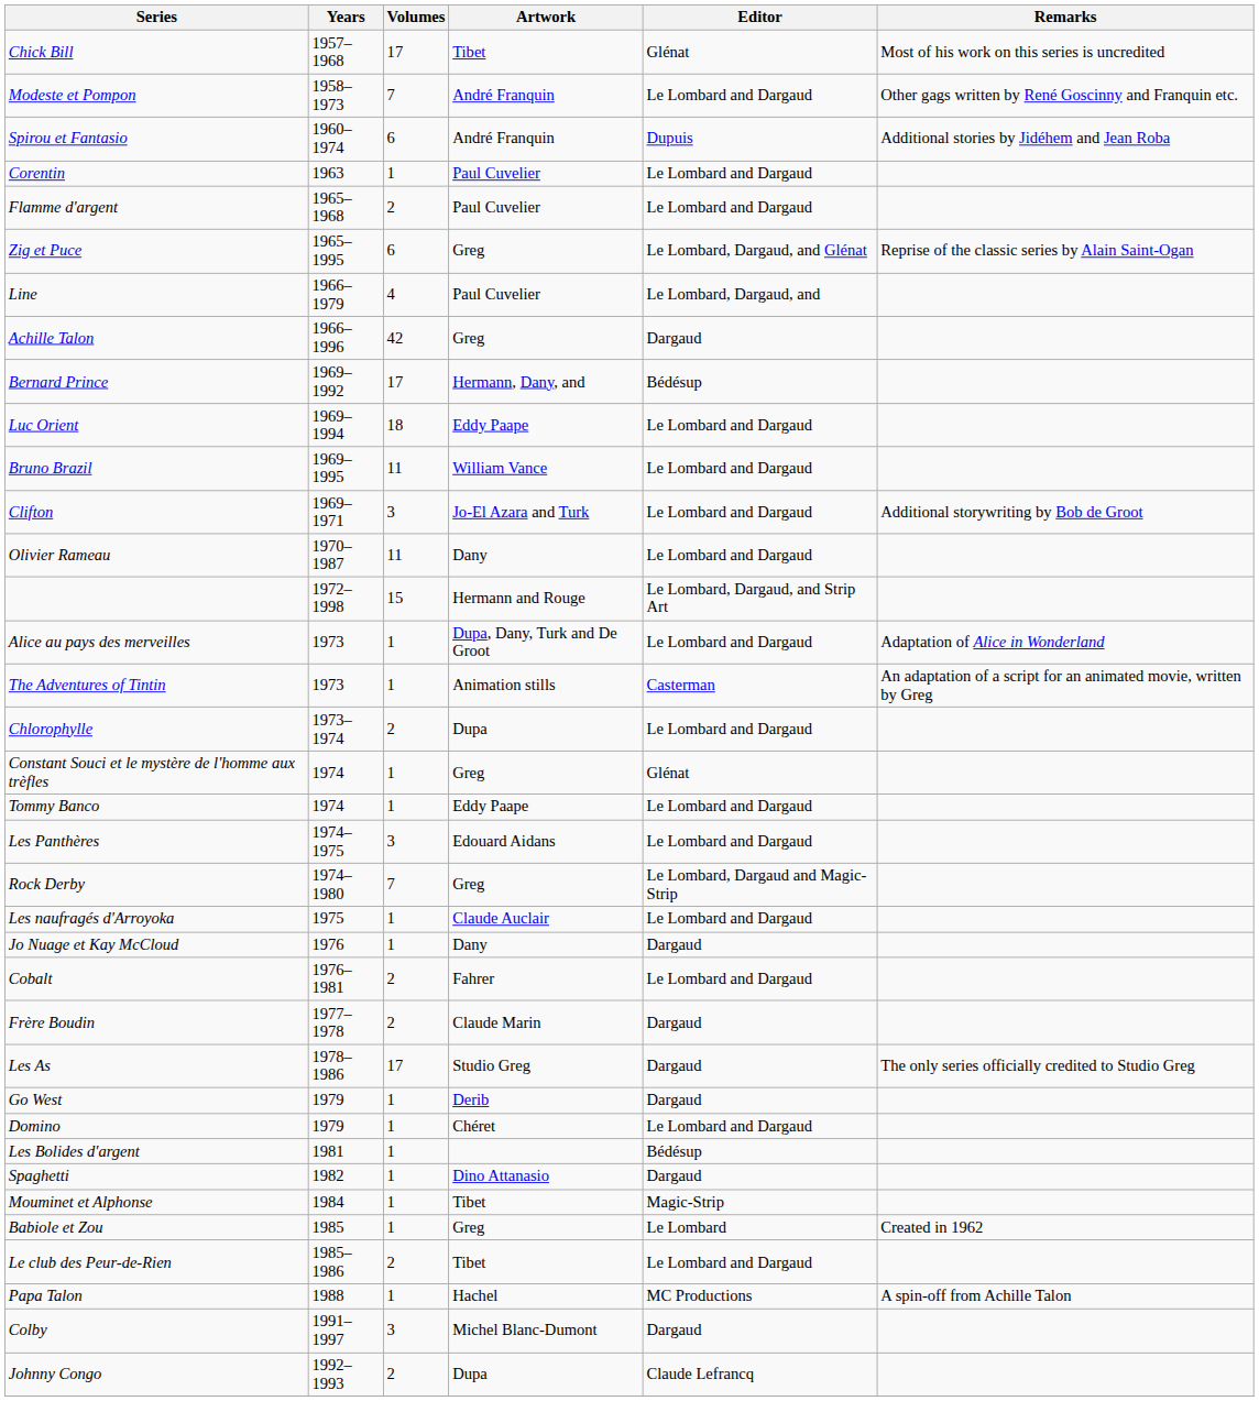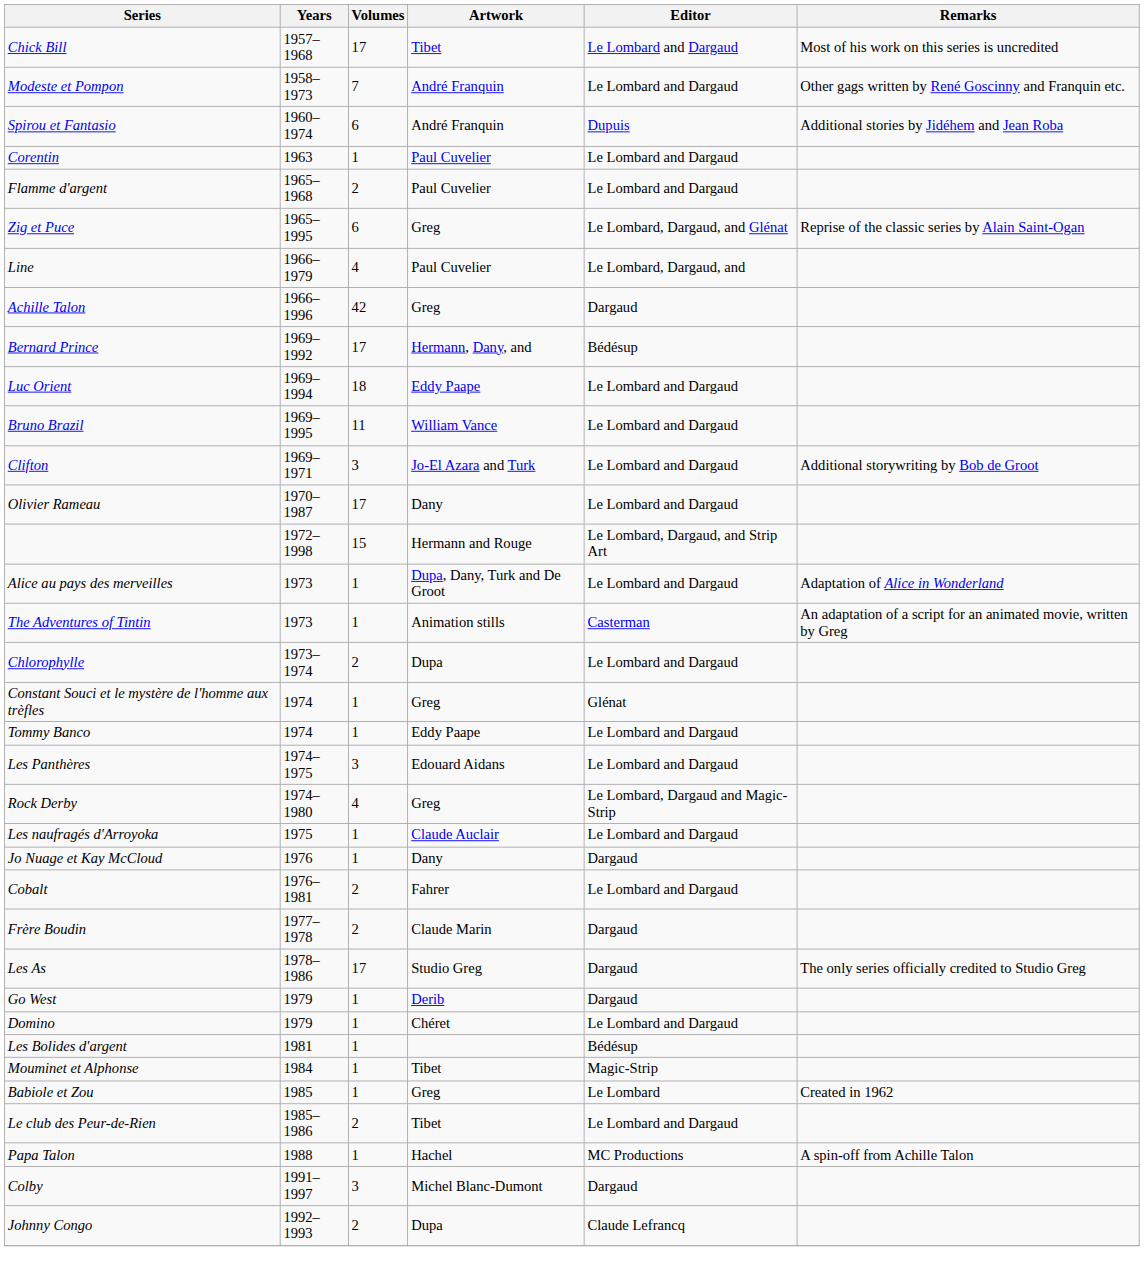 <table class="wikitable" id="noveltable" border="1">
 <tr>
 <th>Series</th>
 <th>Years</th>
 <th>Volumes</th>
 <th>Artwork</th>
 <th>Editor</th>
 <th>Remarks</th>
 </tr>
 <tr align="left">
 <td><em><a href='#'>Chick Bill</a></em></td>
 <td>1957–1968</td>
 <td>17</td>
 <td><a href='#'>Tibet</a></td>
-<td>Glénat</td>
+<td><a href='#'>Le Lombard</a> and <a href='#'>Dargaud</a></td>
 <td>Most of his work on this series is uncredited</td>
 </tr>
 <tr>
 <td><em><a href='#'>Modeste et Pompon</a></em></td>
 <td>1958–1973</td>
 <td>7</td>
 <td><a href='#'>André Franquin</a></td>
 <td>Le Lombard and Dargaud</td>
 <td>Other gags written by <a href='#'>René Goscinny</a> and Franquin etc.</td>
 </tr>
 <tr>
 <td><em><a href='#'>Spirou et Fantasio</a></em></td>
 <td>1960–1974</td>
 <td>6</td>
 <td>André Franquin</td>
 <td><a href='#'>Dupuis</a></td>
 <td>Additional stories by <a href='#'>Jidéhem</a> and <a href='#'>Jean Roba</a></td>
 </tr>
 <tr>
 <td><em><a href='#'>Corentin</a></em></td>
 <td>1963</td>
 <td>1</td>
 <td><a href='#'>Paul Cuvelier</a></td>
 <td>Le Lombard and Dargaud</td>
 <td></td>
 </tr>
 <tr>
 <td><em>Flamme d'argent</em></td>
 <td>1965–1968</td>
 <td>2</td>
 <td>Paul Cuvelier</td>
 <td>Le Lombard and Dargaud</td>
 <td></td>
 </tr>
 <tr>
 <td><em><a href='#'>Zig et Puce</a></em></td>
 <td>1965–1995</td>
 <td>6</td>
 <td>Greg</td>
 <td>Le Lombard, Dargaud, and <a href='#'>Glénat</a></td>
 <td>Reprise of the classic series by <a href='#'>Alain Saint-Ogan</a></td>
 </tr>
 <tr>
 <td><em>Line</em></td>
 <td>1966–1979</td>
 <td>4</td>
 <td>Paul Cuvelier</td>
 <td>Le Lombard, Dargaud, and </td>
 <td></td>
 </tr>
 <tr>
 <td><em><a href='#'>Achille Talon</a></em></td>
 <td>1966–1996</td>
 <td>42</td>
 <td>Greg</td>
 <td>Dargaud</td>
 <td></td>
 </tr>
 <tr>
 <td><em><a href='#'>Bernard Prince</a></em></td>
 <td>1969–1992</td>
 <td>17</td>
 <td><a href='#'>Hermann</a>, <a href='#'>Dany</a>, and </td>
 <td>Bédésup</td>
 <td></td>
 </tr>
 <tr>
 <td><em><a href='#'>Luc Orient</a></em></td>
 <td>1969–1994</td>
 <td>18</td>
 <td><a href='#'>Eddy Paape</a></td>
 <td>Le Lombard and Dargaud</td>
 <td></td>
 </tr>
 <tr>
 <td><em><a href='#'>Bruno Brazil</a></em></td>
 <td>1969–1995</td>
 <td>11</td>
 <td><a href='#'>William Vance</a></td>
 <td>Le Lombard and Dargaud</td>
 <td></td>
 </tr>
 <tr>
 <td><em><a href='#'>Clifton</a></em></td>
 <td>1969–1971</td>
 <td>3</td>
 <td><a href='#'>Jo-El Azara</a> and <a href='#'>Turk</a></td>
 <td>Le Lombard and Dargaud</td>
 <td>Additional storywriting by <a href='#'>Bob de Groot</a></td>
 </tr>
 <tr>
 <td><em>Olivier Rameau</em></td>
 <td>1970–1987</td>
-<td>11</td>
+<td>17</td>
 <td>Dany</td>
 <td>Le Lombard and Dargaud</td>
 <td></td>
 </tr>
 <tr>
 <td><em></em></td>
 <td>1972–1998</td>
 <td>15</td>
 <td>Hermann and Rouge</td>
 <td>Le Lombard, Dargaud, and Strip Art</td>
 <td></td>
 </tr>
 <tr>
 <td><em>Alice au pays des merveilles</em></td>
 <td>1973</td>
 <td>1</td>
 <td><a href='#'>Dupa</a>, Dany, Turk and De Groot</td>
 <td>Le Lombard and Dargaud</td>
 <td>Adaptation of <em><a href='#'>Alice in Wonderland</a></em></td>
 </tr>
 <tr>
 <td><em><a href='#'>The Adventures of Tintin</a></em></td>
 <td>1973</td>
 <td>1</td>
 <td>Animation stills</td>
 <td><a href='#'>Casterman</a></td>
 <td>An adaptation of a script for an animated movie, written by Greg</td>
 </tr>
 <tr>
 <td><em><a href='#'>Chlorophylle</a></em></td>
 <td>1973–1974</td>
 <td>2</td>
 <td>Dupa</td>
 <td>Le Lombard and Dargaud</td>
 <td></td>
 </tr>
 <tr>
 <td><em>Constant Souci et le mystère de l'homme aux trèfles</em></td>
 <td>1974</td>
 <td>1</td>
 <td>Greg</td>
 <td>Glénat</td>
 <td></td>
 </tr>
 <tr>
 <td><em>Tommy Banco</em></td>
 <td>1974</td>
 <td>1</td>
 <td>Eddy Paape</td>
 <td>Le Lombard and Dargaud</td>
 <td></td>
 </tr>
 <tr>
 <td><em>Les Panthères</em></td>
 <td>1974–1975</td>
 <td>3</td>
 <td>Edouard Aidans</td>
 <td>Le Lombard and Dargaud</td>
 <td></td>
 </tr>
 <tr>
 <td><em>Rock Derby</em></td>
 <td>1974–1980</td>
-<td>7</td>
+<td>4</td>
 <td>Greg</td>
 <td>Le Lombard, Dargaud and Magic-Strip</td>
 <td></td>
 </tr>
 <tr>
 <td><em>Les naufragés d'Arroyoka</em></td>
 <td>1975</td>
 <td>1</td>
 <td><a href='#'>Claude Auclair</a></td>
 <td>Le Lombard and Dargaud</td>
 <td></td>
 </tr>
 <tr>
 <td><em>Jo Nuage et Kay McCloud</em></td>
 <td>1976</td>
 <td>1</td>
 <td>Dany</td>
 <td>Dargaud</td>
 <td></td>
 </tr>
 <tr>
 <td><em>Cobalt</em></td>
 <td>1976–1981</td>
 <td>2</td>
 <td>Fahrer</td>
 <td>Le Lombard and Dargaud</td>
 <td></td>
 </tr>
 <tr>
 <td><em>Frère Boudin</em></td>
 <td>1977–1978</td>
 <td>2</td>
 <td>Claude Marin</td>
 <td>Dargaud</td>
 <td></td>
 </tr>
 <tr>
 <td><em>Les As</em></td>
 <td>1978–1986</td>
 <td>17</td>
 <td>Studio Greg</td>
 <td>Dargaud</td>
 <td>The only series officially credited to Studio Greg</td>
 </tr>
 <tr>
 <td><em>Go West</em></td>
 <td>1979</td>
 <td>1</td>
 <td><a href='#'>Derib</a></td>
 <td>Dargaud</td>
 <td></td>
 </tr>
 <tr>
 <td><em>Domino</em></td>
 <td>1979</td>
 <td>1</td>
 <td>Chéret</td>
 <td>Le Lombard and Dargaud</td>
 <td></td>
 </tr>
 <tr>
 <td><em>Les Bolides d'argent</em></td>
 <td>1981</td>
 <td>1</td>
 <td></td>
 <td>Bédésup</td>
 <td></td>
 </tr>
 <tr>
-<td><em>Spaghetti</em></td>
-<td>1982</td>
-<td>1</td>
-<td><a href='#'>Dino Attanasio</a></td>
-<td>Dargaud</td>
-<td></td>
-</tr>
-<tr>
 <td><em>Mouminet et Alphonse</em></td>
 <td>1984</td>
 <td>1</td>
 <td>Tibet</td>
 <td>Magic-Strip</td>
 <td></td>
 </tr>
 <tr>
 <td><em>Babiole et Zou</em></td>
 <td>1985</td>
 <td>1</td>
 <td>Greg</td>
 <td>Le Lombard</td>
 <td>Created in 1962</td>
 </tr>
 <tr>
 <td><em>Le club des Peur-de-Rien</em></td>
 <td>1985–1986</td>
 <td>2</td>
 <td>Tibet</td>
 <td>Le Lombard and Dargaud</td>
 <td></td>
 </tr>
 <tr>
 <td><em>Papa Talon</em></td>
 <td>1988</td>
 <td>1</td>
 <td>Hachel</td>
 <td>MC Productions</td>
 <td>A spin-off from Achille Talon</td>
 </tr>
 <tr>
 <td><em>Colby</em></td>
 <td>1991–1997</td>
 <td>3</td>
 <td>Michel Blanc-Dumont</td>
 <td>Dargaud</td>
 <td></td>
 </tr>
 <tr>
 <td><em>Johnny Congo</em></td>
 <td>1992–1993</td>
 <td>2</td>
 <td>Dupa</td>
 <td>Claude Lefrancq</td>
 <td></td>
 </tr>
 <tr>
 </tr>
 </table>
